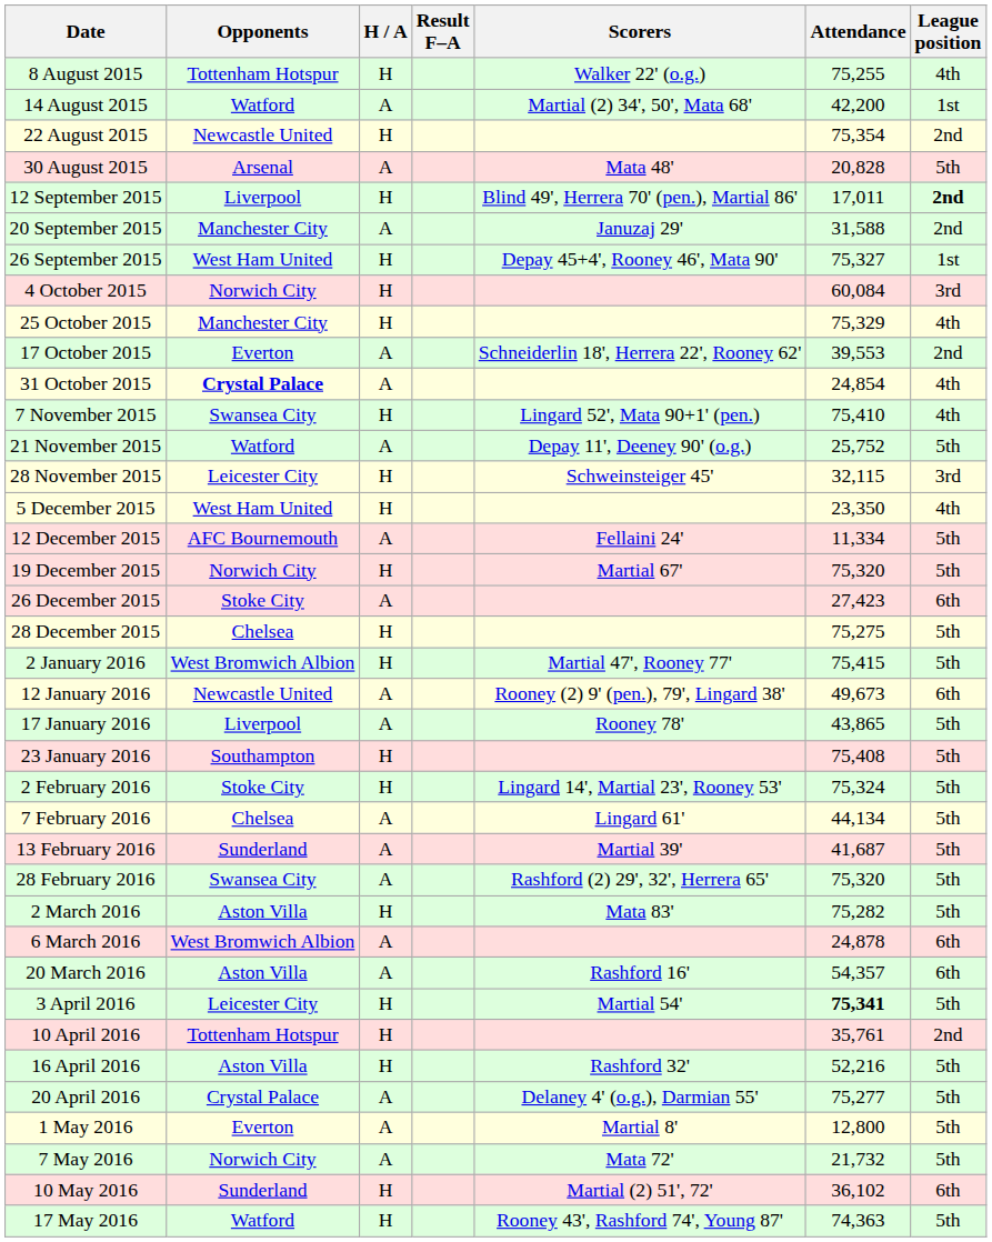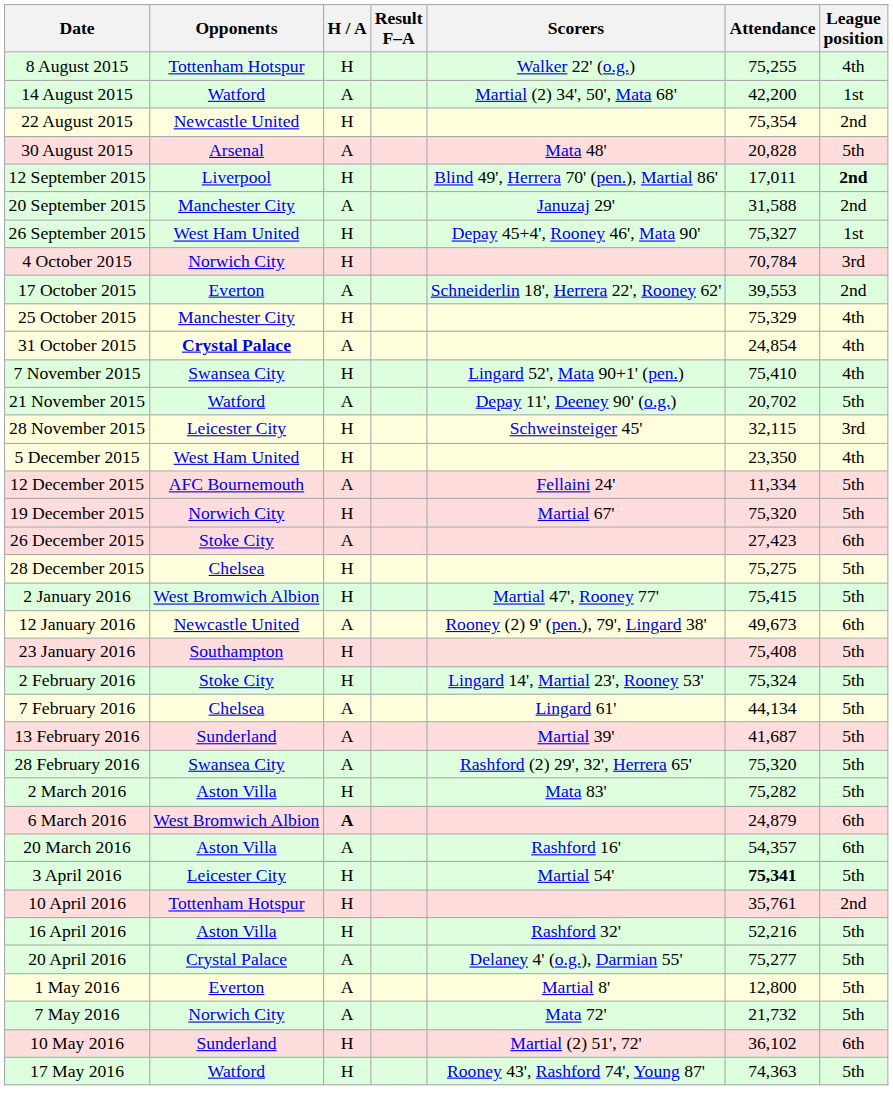 <table class="wikitable" style="text-align:center">
 <tr>
 <th>Date</th>
 <th>Opponents</th>
 <th>H / A</th>
 <th>Result<br>F–A</th>
 <th>Scorers</th>
 <th>Attendance</th>
 <th>League<br>position</th>
 </tr>
 <tr bgcolor="#ddffdd">
 <td>8 August 2015</td>
 <td><a href='#'>Tottenham Hotspur</a></td>
 <td>H</td>
 <td></td>
 <td><a href='#'>Walker</a> 22' (<a href='#'>o.g.</a>)</td>
 <td>75,255</td>
 <td>4th</td>
 </tr>
 <tr bgcolor="#ddffdd">
 <td>14 August 2015</td>
 <td><a href='#'>Watford</a></td>
 <td>A</td>
 <td></td>
 <td><a href='#'>Martial</a> (2) 34', 50', <a href='#'>Mata</a> 68'</td>
 <td>42,200</td>
 <td>1st</td>
 </tr>
 <tr bgcolor="#ffffdd">
 <td>22 August 2015</td>
 <td><a href='#'>Newcastle United</a></td>
 <td>H</td>
 <td></td>
 <td></td>
 <td>75,354</td>
 <td>2nd</td>
 </tr>
 <tr bgcolor="#ffdddd">
 <td>30 August 2015</td>
 <td><a href='#'>Arsenal</a></td>
 <td>A</td>
 <td></td>
 <td><a href='#'>Mata</a> 48'</td>
 <td>20,828</td>
 <td>5th</td>
 </tr>
 <tr bgcolor="#ddffdd">
 <td>12 September 2015</td>
 <td><a href='#'>Liverpool</a></td>
 <td>H</td>
 <td></td>
 <td><a href='#'>Blind</a> 49', <a href='#'>Herrera</a> 70' (<a href='#'>pen.</a>), <a href='#'>Martial</a> 86'</td>
 <td>17,011</td>
 <td><strong>2nd</strong></td>
 </tr>
 <tr bgcolor="#ddffdd">
 <td>20 September 2015</td>
 <td><a href='#'>Manchester City</a></td>
 <td>A</td>
 <td></td>
 <td><a href='#'>Januzaj</a> 29'</td>
 <td>31,588</td>
 <td>2nd</td>
 </tr>
 <tr bgcolor="#ddffdd">
 <td>26 September 2015</td>
 <td><a href='#'>West Ham United</a></td>
 <td>H</td>
 <td></td>
 <td><a href='#'>Depay</a> 45+4', <a href='#'>Rooney</a> 46', <a href='#'>Mata</a> 90'</td>
 <td>75,327</td>
 <td>1st</td>
 </tr>
 <tr bgcolor="#ffdddd">
 <td>4 October 2015</td>
 <td><a href='#'>Norwich City</a></td>
 <td>H</td>
 <td></td>
 <td></td>
-<td>60,084</td>
+<td>70,784</td>
 <td>3rd</td>
+</tr>
+<tr bgcolor="#ddffdd">
+<td>17 October 2015</td>
+<td><a href='#'>Everton</a></td>
+<td>A</td>
+<td></td>
+<td><a href='#'>Schneiderlin</a> 18', <a href='#'>Herrera</a> 22', <a href='#'>Rooney</a> 62'</td>
+<td>39,553</td>
+<td>2nd</td>
 </tr>
 <tr bgcolor="#ffffdd">
 <td>25 October 2015</td>
 <td><a href='#'>Manchester City</a></td>
 <td>H</td>
 <td></td>
 <td></td>
 <td>75,329</td>
 <td>4th</td>
-</tr>
-<tr bgcolor="#ddffdd">
-<td>17 October 2015</td>
-<td><a href='#'>Everton</a></td>
-<td>A</td>
-<td></td>
-<td><a href='#'>Schneiderlin</a> 18', <a href='#'>Herrera</a> 22', <a href='#'>Rooney</a> 62'</td>
-<td>39,553</td>
-<td>2nd</td>
 </tr>
 <tr bgcolor="#ffffdd">
 <td>31 October 2015</td>
 <td><strong><a href='#'>Crystal Palace</a></strong></td>
 <td>A</td>
 <td></td>
 <td></td>
 <td>24,854</td>
 <td>4th</td>
 </tr>
 <tr bgcolor="#ddffdd">
 <td>7 November 2015</td>
 <td><a href='#'>Swansea City</a></td>
 <td>H</td>
 <td></td>
 <td><a href='#'>Lingard</a> 52', <a href='#'>Mata</a> 90+1' (<a href='#'>pen.</a>)</td>
 <td>75,410</td>
 <td>4th</td>
 </tr>
 <tr bgcolor="#ddffdd">
 <td>21 November 2015</td>
 <td><a href='#'>Watford</a></td>
 <td>A</td>
 <td></td>
 <td><a href='#'>Depay</a> 11', <a href='#'>Deeney</a> 90' (<a href='#'>o.g.</a>)</td>
-<td>25,752</td>
+<td>20,702</td>
 <td>5th</td>
 </tr>
 <tr bgcolor="#ffffdd">
 <td>28 November 2015</td>
 <td><a href='#'>Leicester City</a></td>
 <td>H</td>
 <td></td>
 <td><a href='#'>Schweinsteiger</a> 45'</td>
 <td>32,115</td>
 <td>3rd</td>
 </tr>
 <tr bgcolor="#ffffdd">
 <td>5 December 2015</td>
 <td><a href='#'>West Ham United</a></td>
 <td>H</td>
 <td></td>
 <td></td>
 <td>23,350</td>
 <td>4th</td>
 </tr>
 <tr bgcolor="#ffdddd">
 <td>12 December 2015</td>
 <td><a href='#'>AFC Bournemouth</a></td>
 <td>A</td>
 <td></td>
 <td><a href='#'>Fellaini</a> 24'</td>
 <td>11,334</td>
 <td>5th</td>
 </tr>
 <tr bgcolor="#ffdddd">
 <td>19 December 2015</td>
 <td><a href='#'>Norwich City</a></td>
 <td>H</td>
 <td></td>
 <td><a href='#'>Martial</a> 67'</td>
 <td>75,320</td>
 <td>5th</td>
 </tr>
 <tr bgcolor="#ffdddd">
 <td>26 December 2015</td>
 <td><a href='#'>Stoke City</a></td>
 <td>A</td>
 <td></td>
 <td></td>
 <td>27,423</td>
 <td>6th</td>
 </tr>
 <tr bgcolor="#ffffdd">
 <td>28 December 2015</td>
 <td><a href='#'>Chelsea</a></td>
 <td>H</td>
 <td></td>
 <td></td>
 <td>75,275</td>
 <td>5th</td>
 </tr>
 <tr bgcolor="#ddffdd">
 <td>2 January 2016</td>
 <td><a href='#'>West Bromwich Albion</a></td>
 <td>H</td>
 <td></td>
 <td><a href='#'>Martial</a> 47', <a href='#'>Rooney</a> 77'</td>
 <td>75,415</td>
 <td>5th</td>
 </tr>
 <tr bgcolor="#ffffdd">
 <td>12 January 2016</td>
 <td><a href='#'>Newcastle United</a></td>
 <td>A</td>
 <td></td>
 <td><a href='#'>Rooney</a> (2) 9' (<a href='#'>pen.</a>), 79', <a href='#'>Lingard</a> 38'</td>
 <td>49,673</td>
 <td>6th</td>
 </tr>
-<tr bgcolor="#ddffdd">
-<td>17 January 2016</td>
-<td><a href='#'>Liverpool</a></td>
-<td>A</td>
-<td></td>
-<td><a href='#'>Rooney</a> 78'</td>
-<td>43,865</td>
-<td>5th</td>
-</tr>
 <tr bgcolor="#ffdddd">
 <td>23 January 2016</td>
 <td><a href='#'>Southampton</a></td>
 <td>H</td>
 <td></td>
 <td></td>
 <td>75,408</td>
 <td>5th</td>
 </tr>
 <tr bgcolor="#ddffdd">
 <td>2 February 2016</td>
 <td><a href='#'>Stoke City</a></td>
 <td>H</td>
 <td></td>
 <td><a href='#'>Lingard</a> 14', <a href='#'>Martial</a> 23', <a href='#'>Rooney</a> 53'</td>
 <td>75,324</td>
 <td>5th</td>
 </tr>
 <tr bgcolor="#ffffdd">
 <td>7 February 2016</td>
 <td><a href='#'>Chelsea</a></td>
 <td>A</td>
 <td></td>
 <td><a href='#'>Lingard</a> 61'</td>
 <td>44,134</td>
 <td>5th</td>
 </tr>
 <tr bgcolor="#ffdddd">
 <td>13 February 2016</td>
 <td><a href='#'>Sunderland</a></td>
 <td>A</td>
 <td></td>
 <td><a href='#'>Martial</a> 39'</td>
 <td>41,687</td>
 <td>5th</td>
 </tr>
 <tr bgcolor="#ddffdd">
 <td>28 February 2016</td>
 <td><a href='#'>Swansea City</a></td>
 <td>A</td>
 <td></td>
 <td><a href='#'>Rashford</a> (2) 29', 32', <a href='#'>Herrera</a> 65'</td>
 <td>75,320</td>
 <td>5th</td>
 </tr>
 <tr bgcolor="#ddffdd">
 <td>2 March 2016</td>
 <td><a href='#'>Aston Villa</a></td>
 <td>H</td>
 <td></td>
 <td><a href='#'>Mata</a> 83'</td>
 <td>75,282</td>
 <td>5th</td>
 </tr>
 <tr bgcolor="#ffdddd">
 <td>6 March 2016</td>
 <td><a href='#'>West Bromwich Albion</a></td>
-<td>A</td>
+<td><strong>A</strong></td>
 <td></td>
 <td></td>
-<td>24,878</td>
+<td>24,879</td>
 <td>6th</td>
 </tr>
 <tr bgcolor="#ddffdd">
 <td>20 March 2016</td>
 <td><a href='#'>Aston Villa</a></td>
 <td>A</td>
 <td></td>
 <td><a href='#'>Rashford</a> 16'</td>
 <td>54,357</td>
 <td>6th</td>
 </tr>
 <tr bgcolor="#ddffdd">
 <td>3 April 2016</td>
 <td><a href='#'>Leicester City</a></td>
 <td>H</td>
 <td></td>
 <td><a href='#'>Martial</a> 54'</td>
 <td><strong>75,341</strong></td>
 <td>5th</td>
 </tr>
 <tr bgcolor="#ffdddd">
 <td>10 April 2016</td>
 <td><a href='#'>Tottenham Hotspur</a></td>
 <td>H</td>
 <td></td>
 <td></td>
 <td>35,761</td>
 <td>2nd</td>
 </tr>
 <tr bgcolor="#ddffdd">
 <td>16 April 2016</td>
 <td><a href='#'>Aston Villa</a></td>
 <td>H</td>
 <td></td>
 <td><a href='#'>Rashford</a> 32'</td>
 <td>52,216</td>
 <td>5th</td>
 </tr>
 <tr bgcolor="#ddffdd">
 <td>20 April 2016</td>
 <td><a href='#'>Crystal Palace</a></td>
 <td>A</td>
 <td></td>
 <td><a href='#'>Delaney</a> 4' (<a href='#'>o.g.</a>), <a href='#'>Darmian</a> 55'</td>
 <td>75,277</td>
 <td>5th</td>
 </tr>
 <tr bgcolor="#ffffdd">
 <td>1 May 2016</td>
 <td><a href='#'>Everton</a></td>
 <td>A</td>
 <td></td>
 <td><a href='#'>Martial</a> 8'</td>
 <td>12,800</td>
 <td>5th</td>
 </tr>
 <tr bgcolor="#ddffdd">
 <td>7 May 2016</td>
 <td><a href='#'>Norwich City</a></td>
 <td>A</td>
 <td></td>
 <td><a href='#'>Mata</a> 72'</td>
 <td>21,732</td>
 <td>5th</td>
 </tr>
 <tr bgcolor="#ffdddd">
 <td>10 May 2016</td>
 <td><a href='#'>Sunderland</a></td>
 <td>H</td>
 <td></td>
 <td><a href='#'>Martial</a> (2) 51', 72'</td>
 <td>36,102</td>
 <td>6th</td>
 </tr>
 <tr bgcolor="#ddffdd">
 <td>17 May 2016</td>
 <td><a href='#'>Watford</a></td>
 <td>H</td>
 <td></td>
 <td><a href='#'>Rooney</a> 43', <a href='#'>Rashford</a> 74', <a href='#'>Young</a> 87'</td>
 <td>74,363</td>
 <td>5th</td>
 </tr>
 </table>
